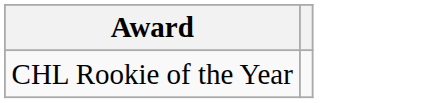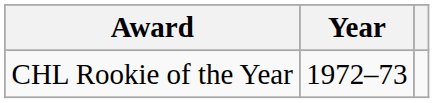 <table class="wikitable">
 <tr>
 <th>Award</th>
+<th>Year</th>
 <th></th>
 </tr>
 <tr>
 <td>CHL Rookie of the Year</td>
+<td>1972–73</td>
 <td></td>
 </tr>
 </table>
